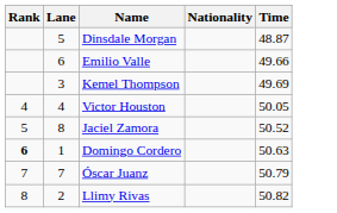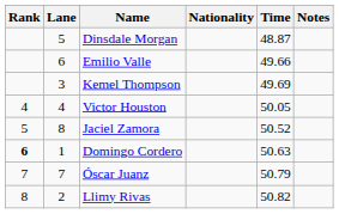 <table class="wikitable sortable" style="text-align:center;font-size:95%">
 <tr>
 <th>Rank</th>
 <th>Lane</th>
 <th>Name</th>
 <th>Nationality</th>
 <th>Time</th>
+<th>Notes</th>
 </tr>
 <tr>
 <td></td>
 <td>5</td>
 <td align=left><a href='#'>Dinsdale Morgan</a></td>
 <td align=left></td>
 <td>48.87</td>
+<td></td>
 </tr>
 <tr>
 <td></td>
 <td>6</td>
 <td align=left><a href='#'>Emilio Valle</a></td>
 <td align=left></td>
 <td>49.66</td>
+<td></td>
 </tr>
 <tr>
 <td></td>
 <td>3</td>
 <td align=left><a href='#'>Kemel Thompson</a></td>
 <td align=left></td>
 <td>49.69</td>
+<td></td>
 </tr>
 <tr>
 <td>4</td>
 <td>4</td>
 <td align=left><a href='#'>Victor Houston</a></td>
 <td align=left></td>
 <td>50.05</td>
+<td></td>
 </tr>
 <tr>
 <td>5</td>
 <td>8</td>
 <td align=left><a href='#'>Jaciel Zamora</a></td>
 <td align=left></td>
 <td>50.52</td>
+<td></td>
 </tr>
 <tr>
 <td><strong>6</strong></td>
 <td>1</td>
 <td align=left><a href='#'>Domingo Cordero</a></td>
 <td align=left></td>
 <td>50.63</td>
+<td></td>
 </tr>
 <tr>
 <td>7</td>
 <td>7</td>
 <td align=left><a href='#'>Óscar Juanz</a></td>
 <td align=left></td>
 <td>50.79</td>
+<td></td>
 </tr>
 <tr>
 <td>8</td>
 <td>2</td>
 <td align=left><a href='#'>Llimy Rivas</a></td>
 <td align=left></td>
 <td>50.82</td>
+<td></td>
 </tr>
 </table>
